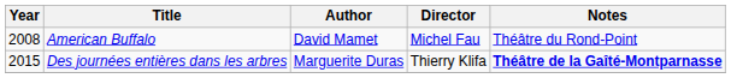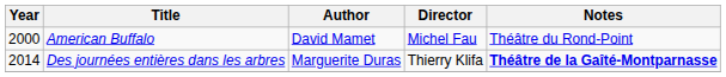 <table class="wikitable">
 <tr>
 <th>Year</th>
 <th>Title</th>
 <th>Author</th>
 <th>Director</th>
 <th>Notes</th>
 </tr>
 <tr>
-<td>2008</td>
+<td>2000</td>
 <td><em><a href='#'>American Buffalo</a></em></td>
 <td><a href='#'>David Mamet</a></td>
 <td><a href='#'>Michel Fau</a></td>
 <td><a href='#'>Théâtre du Rond-Point</a></td>
 </tr>
 <tr>
-<td>2015</td>
+<td>2014</td>
 <td><em><a href='#'>Des journées entières dans les arbres</a></em></td>
 <td><a href='#'>Marguerite Duras</a></td>
 <td>Thierry Klifa</td>
 <td><strong><a href='#'>Théâtre de la Gaîté-Montparnasse</a></strong></td>
 </tr>
 <tr>
 </tr>
 </table>
